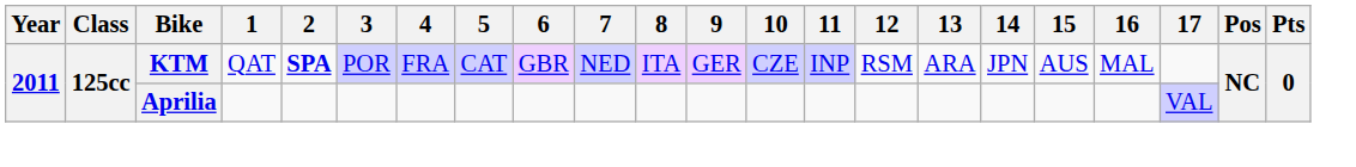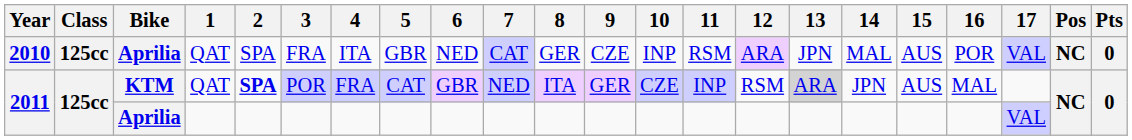 <table class="wikitable" style="text-align:center">
 <tr>
 <th>Year</th>
 <th>Class</th>
 <th>Bike</th>
 <th>1</th>
 <th>2</th>
 <th>3</th>
 <th>4</th>
 <th>5</th>
 <th>6</th>
 <th>7</th>
 <th>8</th>
 <th>9</th>
 <th>10</th>
 <th>11</th>
 <th>12</th>
 <th>13</th>
 <th>14</th>
 <th>15</th>
 <th>16</th>
 <th>17</th>
 <th>Pos</th>
 <th>Pts</th>
 </tr>
 <tr>
+<th><a href='#'>2010</a></th>
+<th>125cc</th>
+<th><a href='#'>Aprilia</a></th>
+<td><a href='#'>QAT</a></td>
+<td><a href='#'>SPA</a></td>
+<td><a href='#'>FRA</a></td>
+<td><a href='#'>ITA</a></td>
+<td><a href='#'>GBR</a></td>
+<td><a href='#'>NED</a></td>
+<td style="background:#CFCFFF;"><a href='#'>CAT</a><br></td>
+<td><a href='#'>GER</a></td>
+<td><a href='#'>CZE</a></td>
+<td><a href='#'>INP</a></td>
+<td><a href='#'>RSM</a></td>
+<td style="background:#EFCFFF;"><a href='#'>ARA</a><br></td>
+<td><a href='#'>JPN</a></td>
+<td><a href='#'>MAL</a></td>
+<td><a href='#'>AUS</a></td>
+<td><a href='#'>POR</a></td>
+<td style="background:#CFCFFF;"><a href='#'>VAL</a><br></td>
+<th>NC</th>
+<th>0</th>
+</tr>
+<tr>
 <th rowspan=2><a href='#'>2011</a></th>
 <th rowspan=2>125cc</th>
 <th><a href='#'>KTM</a></th>
 <td><a href='#'>QAT</a></td>
 <td><strong><a href='#'>SPA</a></strong></td>
 <td style="background:#CFCFFF;"><a href='#'>POR</a><br></td>
 <td style="background:#CFCFFF;"><a href='#'>FRA</a><br></td>
 <td style="background:#CFCFFF;"><a href='#'>CAT</a><br></td>
 <td style="background:#EFCFFF;"><a href='#'>GBR</a><br></td>
 <td style="background:#CFCFFF;"><a href='#'>NED</a><br></td>
 <td style="background:#EFCFFF;"><a href='#'>ITA</a><br></td>
 <td style="background:#EFCFFF;"><a href='#'>GER</a><br></td>
 <td style="background:#CFCFFF;"><a href='#'>CZE</a><br></td>
 <td style="background:#CFCFFF;"><a href='#'>INP</a><br></td>
 <td><a href='#'>RSM</a></td>
-<td><a href='#'>ARA</a></td>
+<td style="background: lightgrey;"><a href='#'>ARA</a></td>
 <td><a href='#'>JPN</a></td>
 <td><a href='#'>AUS</a></td>
 <td><a href='#'>MAL</a></td>
 <td></td>
 <th rowspan=2>NC</th>
 <th rowspan=2>0</th>
 </tr>
 <tr>
 <th><a href='#'>Aprilia</a></th>
 <td></td>
 <td></td>
 <td></td>
 <td></td>
 <td></td>
 <td></td>
 <td></td>
 <td></td>
 <td></td>
 <td></td>
 <td></td>
 <td></td>
 <td></td>
 <td></td>
 <td></td>
 <td></td>
 <td style="background:#CFCFFF;"><a href='#'>VAL</a><br></td>
 </tr>
 </table>
